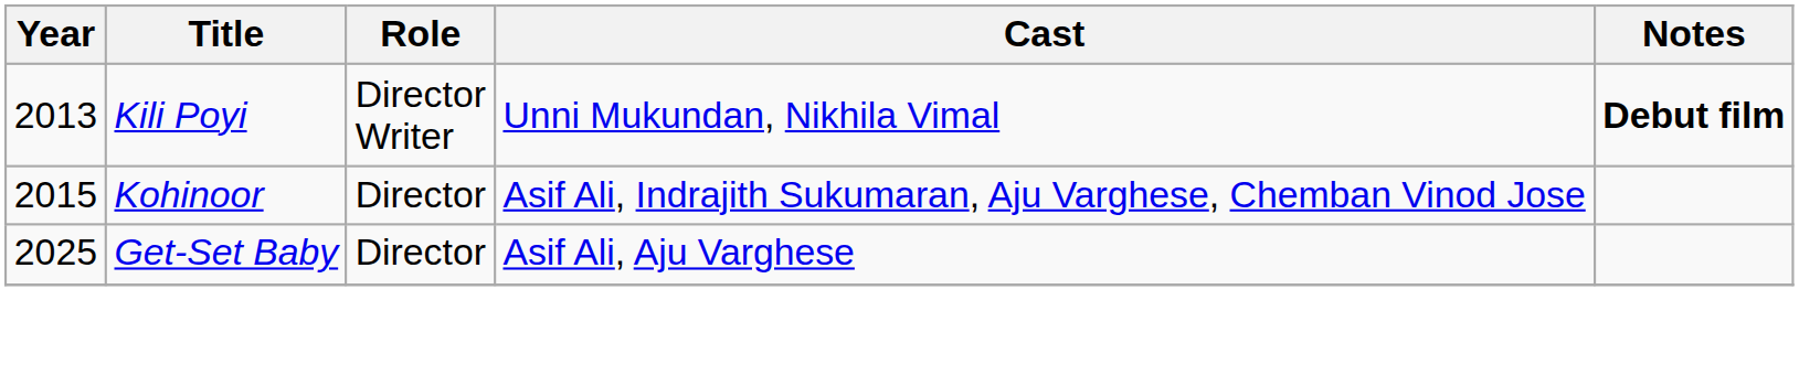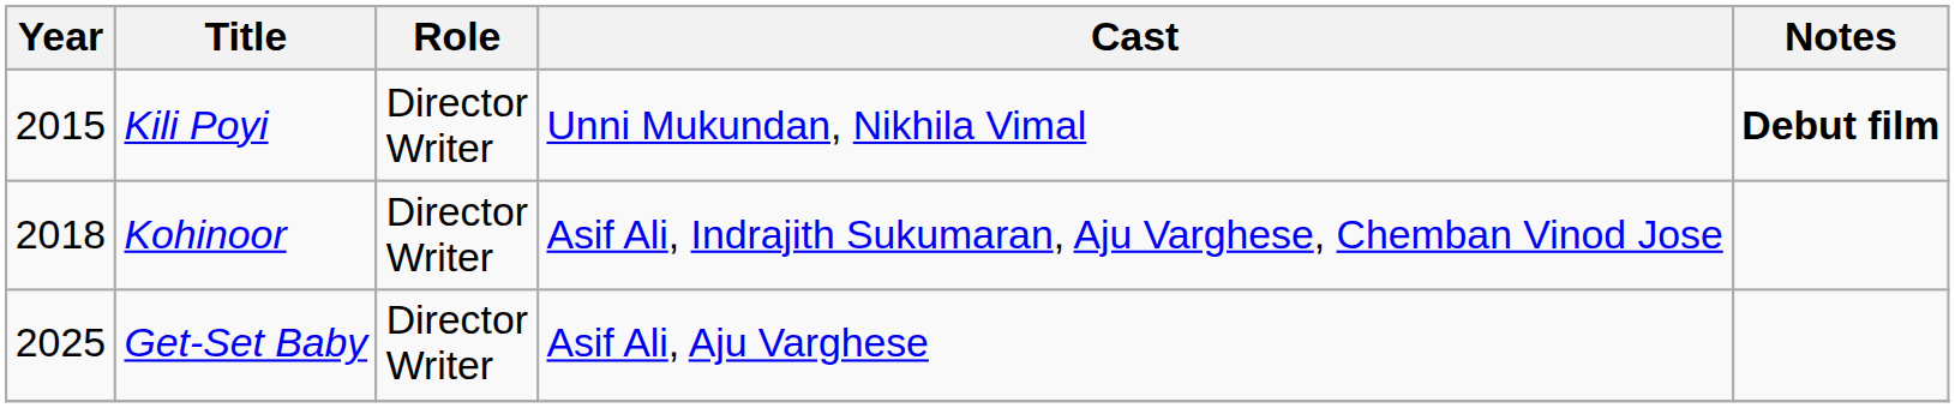 <table class="wikitable sortable">
 <tr>
 <th>Year</th>
 <th>Title</th>
 <th>Role</th>
 <th>Cast</th>
 <th>Notes</th>
 </tr>
 <tr>
-<td>2013</td>
+<td>2015</td>
 <td><em><a href='#'>Kili Poyi</a></em></td>
 <td>Director<br>Writer</td>
 <td><a href='#'>Unni Mukundan</a>, <a href='#'>Nikhila Vimal</a></td>
 <td><strong>Debut film</strong></td>
 </tr>
 <tr>
-<td>2015</td>
+<td>2018</td>
 <td><em><a href='#'>Kohinoor</a></em></td>
-<td>Director</td>
+<td>Director<br>Writer</td>
 <td><a href='#'>Asif Ali</a>, <a href='#'>Indrajith Sukumaran</a>, <a href='#'>Aju Varghese</a>, <a href='#'>Chemban Vinod Jose</a></td>
 <td></td>
 </tr>
 <tr>
 <td>2025</td>
 <td><em><a href='#'>Get-Set Baby</a></em></td>
-<td>Director</td>
+<td>Director<br>Writer</td>
 <td><a href='#'>Asif Ali</a>, <a href='#'>Aju Varghese</a></td>
 <td></td>
 </tr>
 <tr>
 </tr>
 </table>
